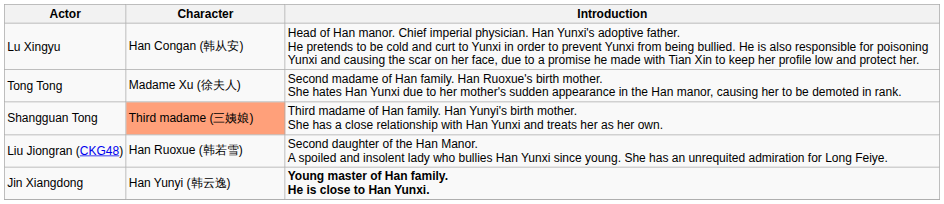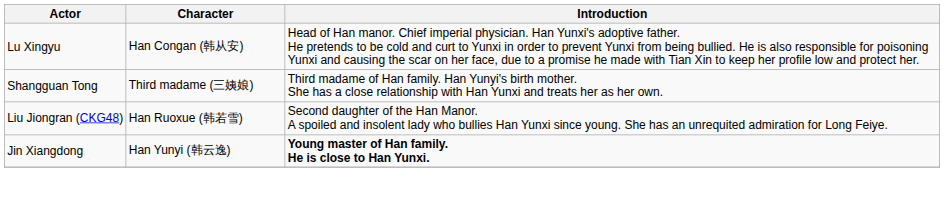 <table class="wikitable">
 <tr>
 <th style="width:13%">Actor</th>
 <th style="width:17%">Character</th>
 <th>Introduction</th>
 </tr>
 <tr>
 <td>Lu Xingyu</td>
 <td>Han Congan (韩从安)</td>
 <td>Head of Han manor. Chief imperial physician. Han Yunxi's adoptive father.<br>He pretends to be cold and curt to Yunxi in order to prevent Yunxi from being bullied. He is also responsible for poisoning Yunxi and causing the scar on her face, due to a promise he made with Tian Xin to keep her profile low and protect her.</td>
 </tr>
 <tr>
-<td>Tong Tong</td>
-<td>Madame Xu (徐夫人)</td>
-<td>Second madame of Han family. Han Ruoxue's birth mother.<br>She hates Han Yunxi due to her mother's sudden appearance in the Han manor, causing her to be demoted in rank.</td>
-</tr>
-<tr>
 <td>Shangguan Tong</td>
-<td style="background: lightsalmon;">Third madame (三姨娘)</td>
+<td>Third madame (三姨娘)</td>
 <td>Third madame of Han family. Han Yunyi's birth mother.<br>She has a close relationship with Han Yunxi and treats her as her own.</td>
 </tr>
 <tr>
 <td>Liu Jiongran (<a href='#'>CKG48</a>)</td>
 <td>Han Ruoxue (韩若雪)</td>
 <td>Second daughter of the Han Manor.<br> A spoiled and insolent lady who bullies Han Yunxi since young. She has an unrequited admiration for Long Feiye.</td>
 </tr>
 <tr>
 <td>Jin Xiangdong</td>
 <td>Han Yunyi (韩云逸)</td>
 <td><strong>Young master of Han family.<br> He is close to Han Yunxi.</strong></td>
 </tr>
 <tr>
 </tr>
 </table>
